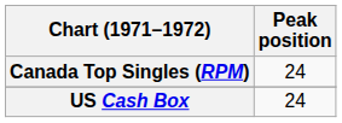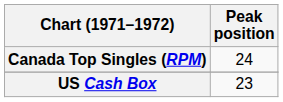 <table class="wikitable sortable plainrowheaders" style="text-align:center">
 <tr>
 <th scope="col">Chart (1971–1972)</th>
 <th scope="col">Peak<br>position</th>
 </tr>
 <tr>
 <th scope="row">Canada Top Singles (<em><a href='#'>RPM</a></em>)</th>
 <td>24</td>
 </tr>
 <tr>
 </tr>
 <tr>
 </tr>
 <tr>
 <th scope="row">US <a href='#'><em>Cash Box</em></a></th>
-<td>24</td>
+<td>23</td>
 </tr>
 </table>
